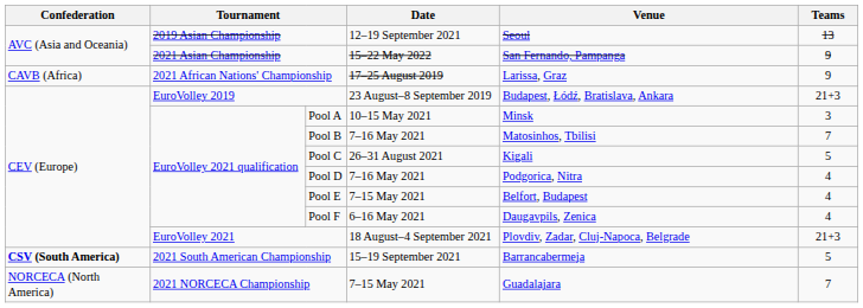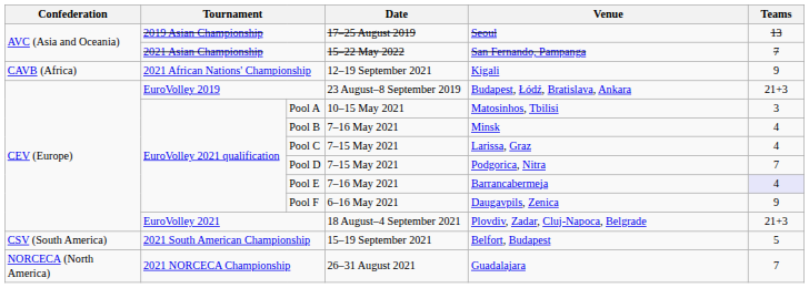 <table class="wikitable" style="width: 1000px; font-size:88%;">
 <tr>
 <th style="width: 17%;">Confederation</th>
 <th colspan="2" style="width: 23%;">Tournament</th>
 <th style-"width: 19%;">Date</th>
 <th style="width: 35%;">Venue</th>
 <th style="width: 7%;">Teams</th>
 </tr>
 <tr>
 <td rowspan=2><a href='#'>AVC</a> (Asia and Oceania)</td>
 <td colspan=2><s><a href='#'>2019 Asian Championship</a></s></td>
-<td>12–19 September 2021</td>
+<td><s>17–25 August 2019</s></td>
 <td><s> <a href='#'>Seoul</a></s></td>
 <td style="text-align:center;"><s>13</s></td>
 </tr>
 <tr>
 <td colspan=2><s><a href='#'>2021 Asian Championship</a></s></td>
 <td><s>15–22 May 2022</s></td>
 <td><s> <a href='#'>San Fernando, Pampanga</a></s></td>
-<td style="text-align:center;"><s>9</s></td>
+<td style="text-align:center;"><s>7</s></td>
 </tr>
 <tr>
 <td rowspan=1><a href='#'>CAVB</a> (Africa)</td>
 <td colspan=2><a href='#'>2021 African Nations' Championship</a></td>
-<td><s>17–25 August 2019</s></td>
-<td> <a href='#'>Larissa</a>,  <a href='#'>Graz</a></td>
+<td>12–19 September 2021</td>
+<td> <a href='#'>Kigali</a></td>
 <td style="text-align:center;">9</td>
 </tr>
 <tr>
 <td rowspan=8><a href='#'>CEV</a> (Europe)</td>
 <td colspan=2><a href='#'>EuroVolley 2019</a></td>
 <td>23 August–8 September 2019</td>
 <td> <a href='#'>Budapest</a>,  <a href='#'>Łódź</a>,  <a href='#'>Bratislava</a>,  <a href='#'>Ankara</a></td>
 <td style="text-align:center;">21+3</td>
 </tr>
 <tr>
 <td rowspan=6><a href='#'>EuroVolley 2021 qualification</a></td>
 <td>Pool A</td>
 <td>10–15 May 2021</td>
-<td> <a href='#'>Minsk</a></td>
+<td> <a href='#'>Matosinhos</a>,  <a href='#'>Tbilisi</a></td>
 <td style="text-align:center;">3</td>
 </tr>
 <tr>
 <td>Pool B</td>
 <td>7–16 May 2021</td>
-<td> <a href='#'>Matosinhos</a>,  <a href='#'>Tbilisi</a></td>
+<td> <a href='#'>Minsk</a></td>
+<td style="text-align:center;">4</td>
+</tr>
+<tr>
+<td>Pool C</td>
+<td>7–15 May 2021</td>
+<td> <a href='#'>Larissa</a>,  <a href='#'>Graz</a></td>
+<td style="text-align:center;">4</td>
+</tr>
+<tr>
+<td>Pool D</td>
+<td>7–15 May 2021</td>
+<td> <a href='#'>Podgorica</a>,  <a href='#'>Nitra</a></td>
 <td style="text-align:center;">7</td>
 </tr>
 <tr>
-<td>Pool C</td>
-<td>26–31 August 2021</td>
-<td> <a href='#'>Kigali</a></td>
-<td style="text-align:center;">5</td>
-</tr>
-<tr>
-<td>Pool D</td>
+<td>Pool E</td>
 <td>7–16 May 2021</td>
-<td> <a href='#'>Podgorica</a>,  <a href='#'>Nitra</a></td>
-<td style="text-align:center;">4</td>
-</tr>
-<tr>
-<td>Pool E</td>
-<td>7–15 May 2021</td>
-<td> <a href='#'>Belfort</a>,  <a href='#'>Budapest</a></td>
-<td style="text-align:center;">4</td>
+<td> <a href='#'>Barrancabermeja</a></td>
+<td style="background: lavender; text-align:center;">4</td>
 </tr>
 <tr>
 <td>Pool F</td>
 <td>6–16 May 2021</td>
 <td> <a href='#'>Daugavpils</a>,  <a href='#'>Zenica</a></td>
-<td style="text-align:center;">4</td>
+<td style="text-align:center;">9</td>
 </tr>
 <tr>
 <td colspan=2><a href='#'>EuroVolley 2021</a></td>
 <td>18 August–4 September 2021</td>
 <td> <a href='#'>Plovdiv</a>,  <a href='#'>Zadar</a>,  <a href='#'>Cluj-Napoca</a>,  <a href='#'>Belgrade</a></td>
 <td style="text-align:center;">21+3</td>
 </tr>
 <tr>
-<td rowspan=1><strong><a href='#'>CSV</a> (South America)</strong></td>
+<td rowspan=1><a href='#'>CSV</a> (South America)</td>
 <td colspan=2><a href='#'>2021 South American Championship</a></td>
 <td>15–19 September 2021</td>
-<td> <a href='#'>Barrancabermeja</a></td>
+<td> <a href='#'>Belfort</a>,  <a href='#'>Budapest</a></td>
 <td style="text-align:center;">5</td>
 </tr>
 <tr>
 <td rowspan=1><a href='#'>NORCECA</a> (North America)</td>
 <td colspan=2><a href='#'>2021 NORCECA Championship</a></td>
-<td>7–15 May 2021</td>
+<td>26–31 August 2021</td>
 <td> <a href='#'>Guadalajara</a></td>
 <td style="text-align:center;">7</td>
 </tr>
 </table>
